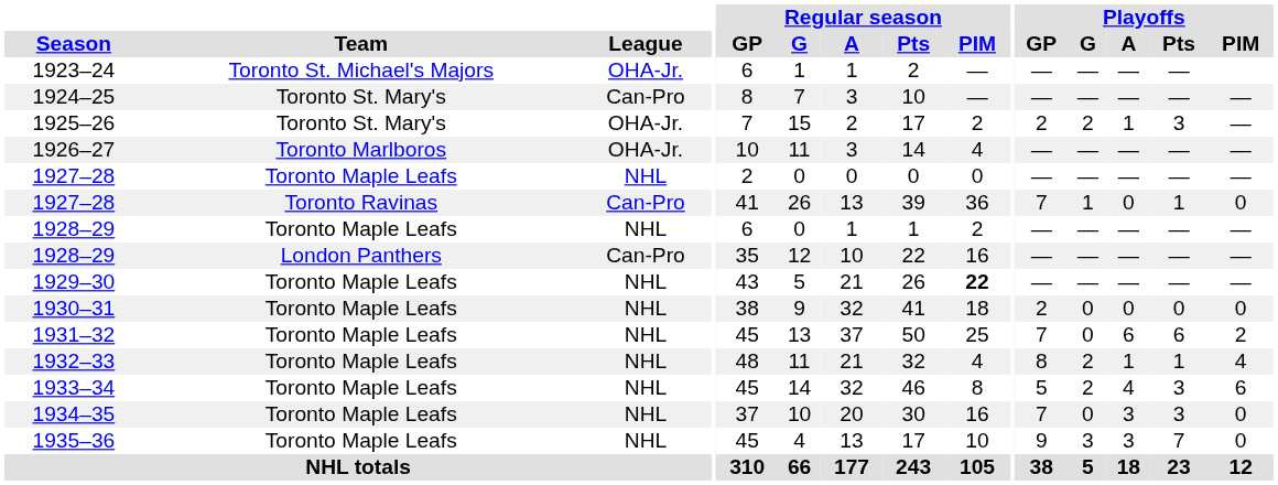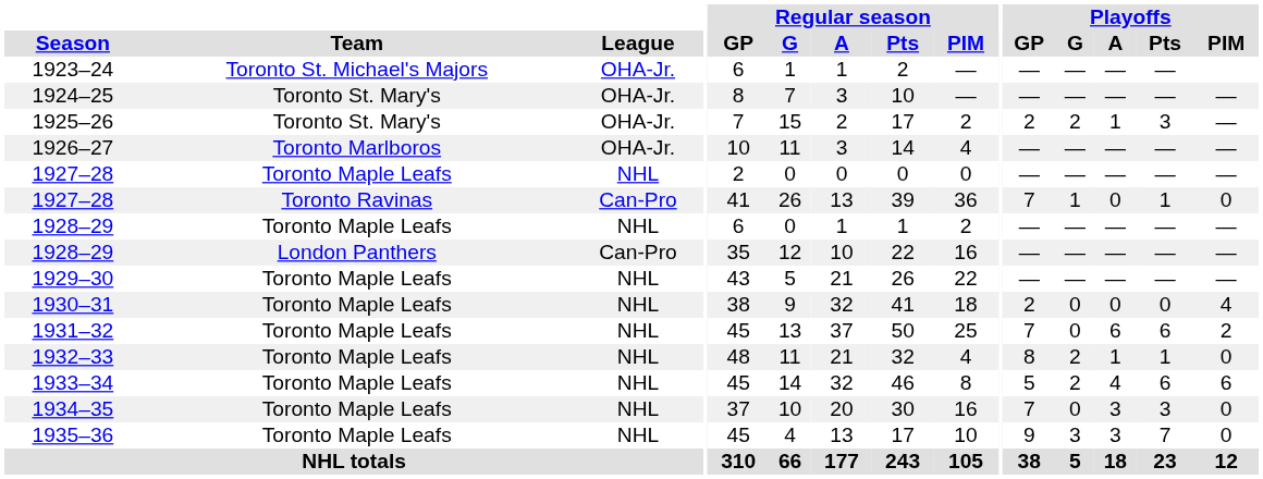 <table border="0" cellpadding="1" cellspacing="0" style="text-align:center; width:60em">
 <tr bgcolor="#e0e0e0">
 <th colspan="3" bgcolor="#ffffff"></th>
 <th rowspan="100" bgcolor="#ffffff"></th>
 <th colspan="5"><a href='#'>Regular season</a></th>
 <th rowspan="100" bgcolor="#ffffff"></th>
 <th colspan="5"><a href='#'>Playoffs</a></th>
 </tr>
 <tr bgcolor="#e0e0e0">
 <th><a href='#'>Season</a></th>
 <th>Team</th>
 <th>League</th>
 <th>GP</th>
 <th><a href='#'>G</a></th>
 <th><a href='#'>A</a></th>
 <th><a href='#'>Pts</a></th>
 <th><a href='#'>PIM</a></th>
 <th>GP</th>
 <th>G</th>
 <th>A</th>
 <th>Pts</th>
 <th>PIM</th>
 </tr>
 <tr>
 <td>1923–24</td>
 <td><a href='#'>Toronto St. Michael's Majors</a></td>
 <td><a href='#'>OHA-Jr.</a></td>
 <td>6</td>
 <td>1</td>
 <td>1</td>
 <td>2</td>
 <td>—</td>
 <td>—</td>
 <td>—</td>
 <td>—</td>
 <td>—</td>
 </tr>
 <tr bgcolor="#f0f0f0">
 <td>1924–25</td>
 <td>Toronto St. Mary's</td>
-<td>Can-Pro</td>
+<td>OHA-Jr.</td>
 <td>8</td>
 <td>7</td>
 <td>3</td>
 <td>10</td>
 <td>—</td>
 <td>—</td>
 <td>—</td>
 <td>—</td>
 <td>—</td>
 <td>—</td>
 </tr>
 <tr>
 <td>1925–26</td>
 <td>Toronto St. Mary's</td>
 <td>OHA-Jr.</td>
 <td>7</td>
 <td>15</td>
 <td>2</td>
 <td>17</td>
 <td>2</td>
 <td>2</td>
 <td>2</td>
 <td>1</td>
 <td>3</td>
 <td>—</td>
 </tr>
 <tr bgcolor="#f0f0f0">
 <td>1926–27</td>
 <td><a href='#'>Toronto Marlboros</a></td>
 <td>OHA-Jr.</td>
 <td>10</td>
 <td>11</td>
 <td>3</td>
 <td>14</td>
 <td>4</td>
 <td>—</td>
 <td>—</td>
 <td>—</td>
 <td>—</td>
 <td>—</td>
 </tr>
 <tr>
 <td><a href='#'>1927–28</a></td>
 <td><a href='#'>Toronto Maple Leafs</a></td>
 <td><a href='#'>NHL</a></td>
 <td>2</td>
 <td>0</td>
 <td>0</td>
 <td>0</td>
 <td>0</td>
 <td>—</td>
 <td>—</td>
 <td>—</td>
 <td>—</td>
 <td>—</td>
 </tr>
 <tr bgcolor="#f0f0f0">
 <td><a href='#'>1927–28</a></td>
 <td><a href='#'>Toronto Ravinas</a></td>
 <td><a href='#'>Can-Pro</a></td>
 <td>41</td>
 <td>26</td>
 <td>13</td>
 <td>39</td>
 <td>36</td>
 <td>7</td>
 <td>1</td>
 <td>0</td>
 <td>1</td>
 <td>0</td>
 </tr>
 <tr>
 <td><a href='#'>1928–29</a></td>
 <td>Toronto Maple Leafs</td>
 <td>NHL</td>
 <td>6</td>
 <td>0</td>
 <td>1</td>
 <td>1</td>
 <td>2</td>
 <td>—</td>
 <td>—</td>
 <td>—</td>
 <td>—</td>
 <td>—</td>
 </tr>
 <tr bgcolor="#f0f0f0">
 <td><a href='#'>1928–29</a></td>
 <td><a href='#'>London Panthers</a></td>
 <td>Can-Pro</td>
 <td>35</td>
 <td>12</td>
 <td>10</td>
 <td>22</td>
 <td>16</td>
 <td>—</td>
 <td>—</td>
 <td>—</td>
 <td>—</td>
 <td>—</td>
 </tr>
 <tr>
 <td><a href='#'>1929–30</a></td>
 <td>Toronto Maple Leafs</td>
 <td>NHL</td>
 <td>43</td>
 <td>5</td>
 <td>21</td>
 <td>26</td>
-<td><strong>22</strong></td>
+<td>22</td>
 <td>—</td>
 <td>—</td>
 <td>—</td>
 <td>—</td>
 <td>—</td>
 </tr>
 <tr bgcolor="#f0f0f0">
 <td><a href='#'>1930–31</a></td>
 <td>Toronto Maple Leafs</td>
 <td>NHL</td>
 <td>38</td>
 <td>9</td>
 <td>32</td>
 <td>41</td>
 <td>18</td>
 <td>2</td>
 <td>0</td>
 <td>0</td>
 <td>0</td>
-<td>0</td>
+<td>4</td>
 </tr>
 <tr>
 <td><a href='#'>1931–32</a></td>
 <td>Toronto Maple Leafs</td>
 <td>NHL</td>
 <td>45</td>
 <td>13</td>
 <td>37</td>
 <td>50</td>
 <td>25</td>
 <td>7</td>
 <td>0</td>
 <td>6</td>
 <td>6</td>
 <td>2</td>
 </tr>
 <tr bgcolor="#f0f0f0">
 <td><a href='#'>1932–33</a></td>
 <td>Toronto Maple Leafs</td>
 <td>NHL</td>
 <td>48</td>
 <td>11</td>
 <td>21</td>
 <td>32</td>
 <td>4</td>
 <td>8</td>
 <td>2</td>
 <td>1</td>
 <td>1</td>
-<td>4</td>
+<td>0</td>
 </tr>
 <tr>
 <td><a href='#'>1933–34</a></td>
 <td>Toronto Maple Leafs</td>
 <td>NHL</td>
 <td>45</td>
 <td>14</td>
 <td>32</td>
 <td>46</td>
 <td>8</td>
 <td>5</td>
 <td>2</td>
 <td>4</td>
-<td>3</td>
+<td>6</td>
 <td>6</td>
 </tr>
 <tr bgcolor="#f0f0f0">
 <td><a href='#'>1934–35</a></td>
 <td>Toronto Maple Leafs</td>
 <td>NHL</td>
 <td>37</td>
 <td>10</td>
 <td>20</td>
 <td>30</td>
 <td>16</td>
 <td>7</td>
 <td>0</td>
 <td>3</td>
 <td>3</td>
 <td>0</td>
 </tr>
 <tr>
 <td><a href='#'>1935–36</a></td>
 <td>Toronto Maple Leafs</td>
 <td>NHL</td>
 <td>45</td>
 <td>4</td>
 <td>13</td>
 <td>17</td>
 <td>10</td>
 <td>9</td>
 <td>3</td>
 <td>3</td>
 <td>7</td>
 <td>0</td>
 </tr>
 <tr bgcolor="#e0e0e0">
 <th colspan="3">NHL totals</th>
 <th>310</th>
 <th>66</th>
 <th>177</th>
 <th>243</th>
 <th>105</th>
 <th>38</th>
 <th>5</th>
 <th>18</th>
 <th>23</th>
 <th>12</th>
 </tr>
 </table>
